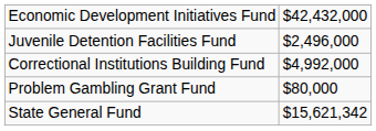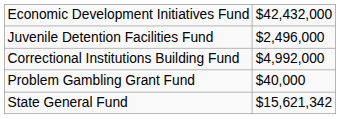 <table class="wikitable">
 <tr>
 <td>Economic Development Initiatives Fund</td>
 <td>$42,432,000</td>
 </tr>
 <tr>
 <td>Juvenile Detention Facilities Fund</td>
 <td>$2,496,000</td>
 </tr>
 <tr>
 <td>Correctional Institutions Building Fund</td>
 <td>$4,992,000</td>
 </tr>
 <tr>
 <td>Problem Gambling Grant Fund</td>
-<td>$80,000</td>
+<td>$40,000</td>
 </tr>
 <tr>
 <td>State General Fund</td>
 <td>$15,621,342</td>
 </tr>
 </table>
